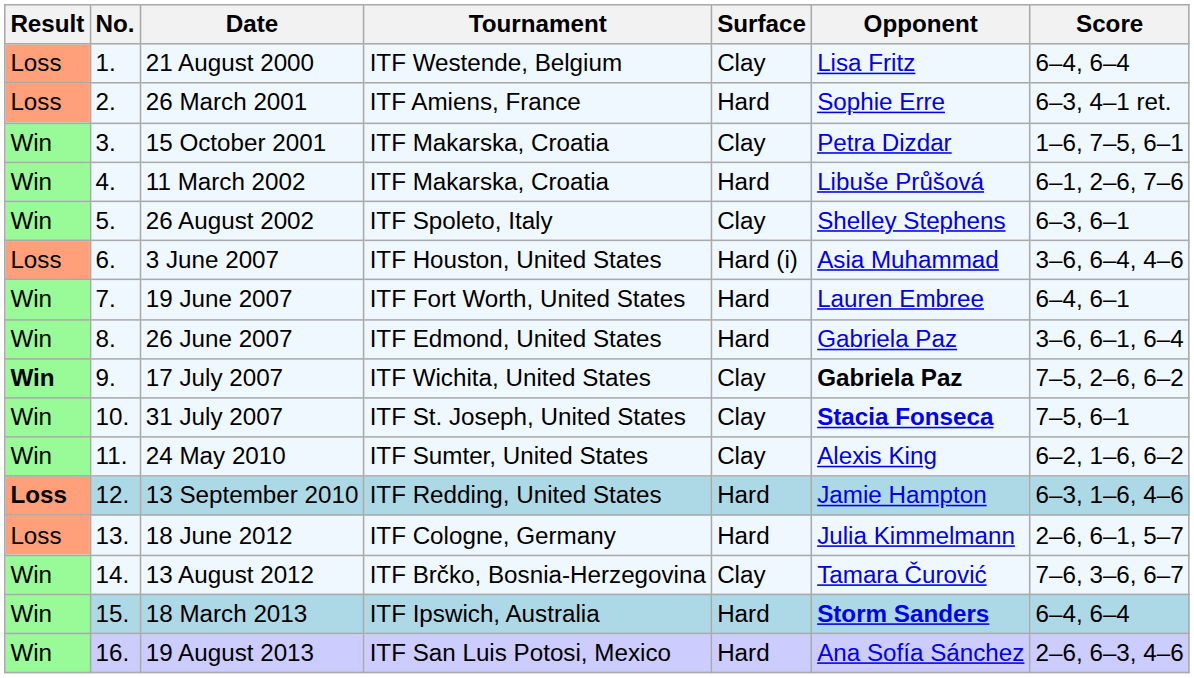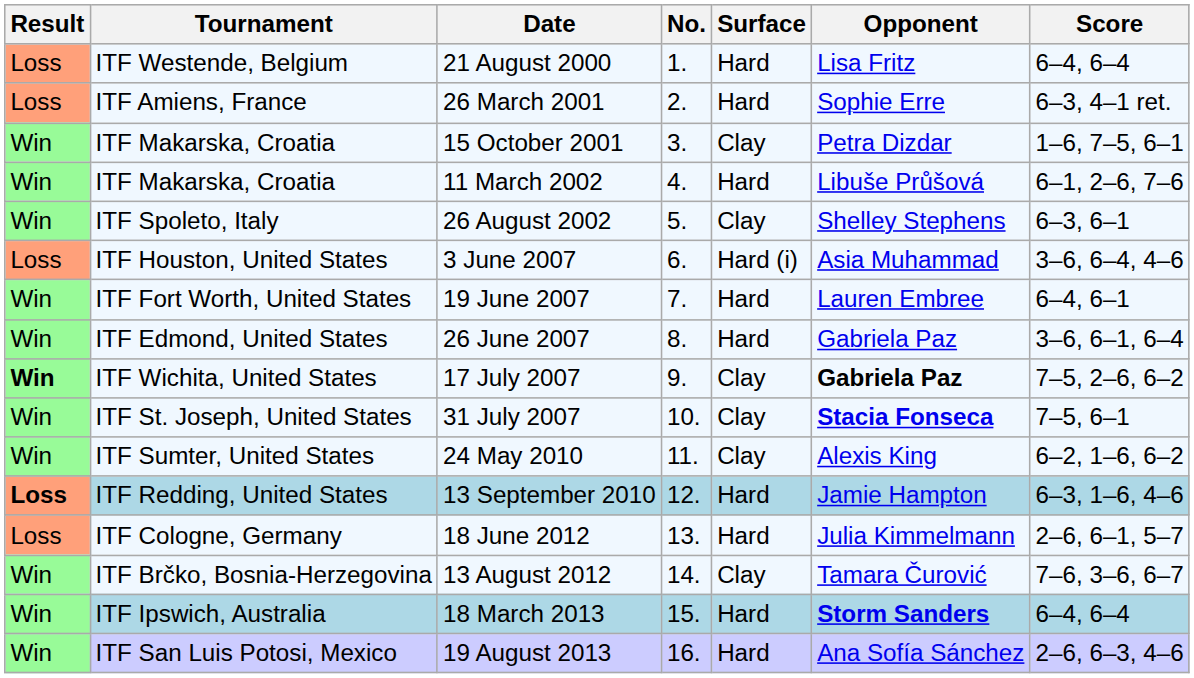 <table class="sortable wikitable" style="font-size:97%;">
 <tr>
 <th>Result</th>
+<th>Tournament</th>
+<th>Date</th>
 <th>No.</th>
-<th>Date</th>
-<th>Tournament</th>
 <th>Surface</th>
 <th>Opponent</th>
 <th class="unsortable">Score</th>
 </tr>
 <tr style="background:#f0f8ff;">
 <td style="background:#ffa07a;">Loss</td>
+<td>ITF Westende, Belgium</td>
+<td>21 August 2000</td>
 <td>1.</td>
-<td>21 August 2000</td>
-<td>ITF Westende, Belgium</td>
-<td>Clay</td>
+<td>Hard</td>
 <td> <a href='#'>Lisa Fritz</a></td>
 <td>6–4, 6–4</td>
 </tr>
 <tr style="background:#f0f8ff;">
 <td style="background:#ffa07a;">Loss</td>
+<td>ITF Amiens, France</td>
+<td>26 March 2001</td>
 <td>2.</td>
-<td>26 March 2001</td>
-<td>ITF Amiens, France</td>
 <td>Hard</td>
 <td> <a href='#'>Sophie Erre</a></td>
 <td>6–3, 4–1 ret.</td>
 </tr>
 <tr style="background:#f0f8ff;">
 <td style="background:#98fb98;">Win</td>
+<td>ITF Makarska, Croatia</td>
+<td>15 October 2001</td>
 <td>3.</td>
-<td>15 October 2001</td>
-<td>ITF Makarska, Croatia</td>
 <td>Clay</td>
 <td> <a href='#'>Petra Dizdar</a></td>
 <td>1–6, 7–5, 6–1</td>
 </tr>
 <tr style="background:#f0f8ff;">
 <td style="background:#98fb98;">Win</td>
+<td>ITF Makarska, Croatia</td>
+<td>11 March 2002</td>
 <td>4.</td>
-<td>11 March 2002</td>
-<td>ITF Makarska, Croatia</td>
 <td>Hard</td>
 <td> <a href='#'>Libuše Průšová</a></td>
 <td>6–1, 2–6, 7–6</td>
 </tr>
 <tr style="background:#f0f8ff;">
 <td style="background:#98fb98;">Win</td>
+<td>ITF Spoleto, Italy</td>
+<td>26 August 2002</td>
 <td>5.</td>
-<td>26 August 2002</td>
-<td>ITF Spoleto, Italy</td>
 <td>Clay</td>
 <td> <a href='#'>Shelley Stephens</a></td>
 <td>6–3, 6–1</td>
 </tr>
 <tr style="background:#f0f8ff;">
 <td style="background:#ffa07a;">Loss</td>
+<td>ITF Houston, United States</td>
+<td>3 June 2007</td>
 <td>6.</td>
-<td>3 June 2007</td>
-<td>ITF Houston, United States</td>
 <td>Hard (i)</td>
 <td> <a href='#'>Asia Muhammad</a></td>
 <td>3–6, 6–4, 4–6</td>
 </tr>
 <tr style="background:#f0f8ff;">
 <td style="background:#98fb98;">Win</td>
+<td>ITF Fort Worth, United States</td>
+<td>19 June 2007</td>
 <td>7.</td>
-<td>19 June 2007</td>
-<td>ITF Fort Worth, United States</td>
 <td>Hard</td>
 <td> <a href='#'>Lauren Embree</a></td>
 <td>6–4, 6–1</td>
 </tr>
 <tr style="background:#f0f8ff;">
 <td style="background:#98fb98;">Win</td>
+<td>ITF Edmond, United States</td>
+<td>26 June 2007</td>
 <td>8.</td>
-<td>26 June 2007</td>
-<td>ITF Edmond, United States</td>
 <td>Hard</td>
 <td> <a href='#'>Gabriela Paz</a></td>
 <td>3–6, 6–1, 6–4</td>
 </tr>
 <tr style="background:#f0f8ff;">
 <td style="background:#98fb98;"><strong>Win</strong></td>
+<td>ITF Wichita, United States</td>
+<td>17 July 2007</td>
 <td>9.</td>
-<td>17 July 2007</td>
-<td>ITF Wichita, United States</td>
 <td>Clay</td>
 <td><strong> Gabriela Paz</strong></td>
 <td>7–5, 2–6, 6–2</td>
 </tr>
 <tr style="background:#f0f8ff;">
 <td style="background:#98fb98;">Win</td>
+<td>ITF St. Joseph, United States</td>
+<td>31 July 2007</td>
 <td>10.</td>
-<td>31 July 2007</td>
-<td>ITF St. Joseph, United States</td>
 <td>Clay</td>
 <td><strong> <a href='#'>Stacia Fonseca</a></strong></td>
 <td>7–5, 6–1</td>
 </tr>
 <tr style="background:#f0f8ff;">
 <td style="background:#98fb98;">Win</td>
+<td>ITF Sumter, United States</td>
+<td>24 May 2010</td>
 <td>11.</td>
-<td>24 May 2010</td>
-<td>ITF Sumter, United States</td>
 <td>Clay</td>
 <td> <a href='#'>Alexis King</a></td>
 <td>6–2, 1–6, 6–2</td>
 </tr>
 <tr style="background:lightblue;">
 <td style="background:#ffa07a;"><strong>Loss</strong></td>
+<td>ITF Redding, United States</td>
+<td>13 September 2010</td>
 <td>12.</td>
-<td>13 September 2010</td>
-<td>ITF Redding, United States</td>
 <td>Hard</td>
 <td> <a href='#'>Jamie Hampton</a></td>
 <td>6–3, 1–6, 4–6</td>
 </tr>
 <tr style="background:#f0f8ff;">
 <td style="background:#ffa07a;">Loss</td>
+<td>ITF Cologne, Germany</td>
+<td>18 June 2012</td>
 <td>13.</td>
-<td>18 June 2012</td>
-<td>ITF Cologne, Germany</td>
 <td>Hard</td>
 <td> <a href='#'>Julia Kimmelmann</a></td>
 <td>2–6, 6–1, 5–7</td>
 </tr>
 <tr style="background:#f0f8ff;">
 <td style="background:#98fb98;">Win</td>
+<td>ITF Brčko, Bosnia-Herzegovina</td>
+<td>13 August 2012</td>
 <td>14.</td>
-<td>13 August 2012</td>
-<td>ITF Brčko, Bosnia-Herzegovina</td>
 <td>Clay</td>
 <td> <a href='#'>Tamara Čurović</a></td>
 <td>7–6, 3–6, 6–7</td>
 </tr>
 <tr style="background:lightblue;">
 <td style="background:#98fb98;">Win</td>
+<td>ITF Ipswich, Australia</td>
+<td>18 March 2013</td>
 <td>15.</td>
-<td>18 March 2013</td>
-<td>ITF Ipswich, Australia</td>
 <td>Hard</td>
 <td><strong> <a href='#'>Storm Sanders</a></strong></td>
 <td>6–4, 6–4</td>
 </tr>
 <tr style="background:#ccccff;">
 <td style="background:#98fb98;">Win</td>
+<td>ITF San Luis Potosi, Mexico</td>
+<td>19 August 2013</td>
 <td>16.</td>
-<td>19 August 2013</td>
-<td>ITF San Luis Potosi, Mexico</td>
 <td>Hard</td>
 <td> <a href='#'>Ana Sofía Sánchez</a></td>
 <td>2–6, 6–3, 4–6</td>
 </tr>
 </table>
